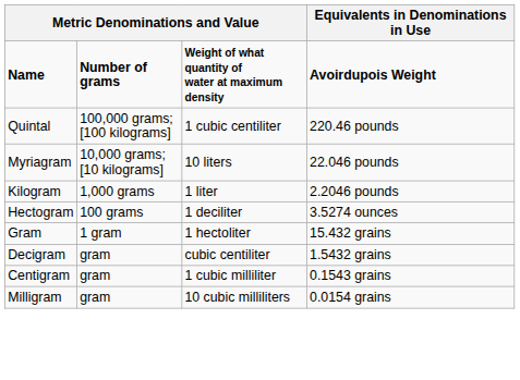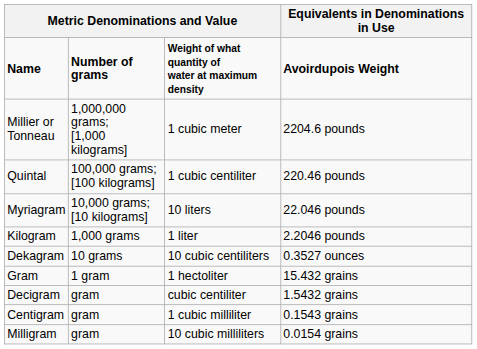 <table class="wikitable">
 <tr>
 <th colspan="3">Metric Denominations and Value</th>
 <th colspan="1">Equivalents in Denominations in Use</th>
 </tr>
 <tr>
 <td><strong>Name</strong></td>
 <td><strong>Number of grams</strong></td>
 <td><small><strong>Weight of what quantity of<br>water at maximum density</strong></small></td>
 <td><strong>Avoirdupois Weight</strong></td>
+</tr>
+<tr>
+<td>Millier or<br>Tonneau</td>
+<td>1,000,000 grams;<br>[1,000 kilograms]</td>
+<td>1 cubic meter</td>
+<td>2204.6 pounds</td>
 </tr>
 <tr>
 <td>Quintal</td>
 <td>100,000 grams;<br>[100 kilograms]</td>
 <td>1 cubic centiliter</td>
 <td>220.46 pounds</td>
 </tr>
 <tr>
 <td>Myriagram</td>
 <td>10,000 grams;<br>[10 kilograms]</td>
 <td>10 liters</td>
 <td>22.046 pounds</td>
 </tr>
 <tr>
 <td>Kilogram</td>
 <td>1,000 grams</td>
 <td>1 liter</td>
 <td>2.2046 pounds</td>
 </tr>
 <tr>
-<td>Hectogram</td>
-<td>100 grams</td>
-<td>1 deciliter</td>
-<td>3.5274 ounces</td>
+<td>Dekagram</td>
+<td>10 grams</td>
+<td>10 cubic centiliters</td>
+<td>0.3527 ounces</td>
 </tr>
 <tr>
 <td>Gram</td>
 <td>1 gram</td>
 <td>1 hectoliter</td>
 <td>15.432 grains</td>
 </tr>
 <tr>
 <td>Decigram</td>
 <td> gram</td>
 <td> cubic centiliter</td>
 <td>1.5432 grains</td>
 </tr>
 <tr>
 <td>Centigram</td>
 <td> gram</td>
 <td>1 cubic milliliter</td>
 <td>0.1543 grains</td>
 </tr>
 <tr>
 <td>Milligram</td>
 <td> gram</td>
 <td>10 cubic milliliters</td>
 <td>0.0154 grains</td>
 </tr>
 </table>
